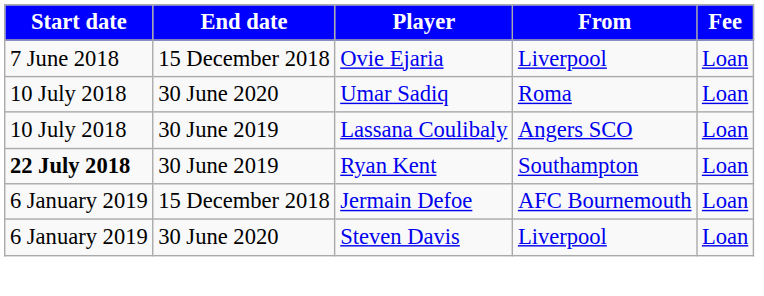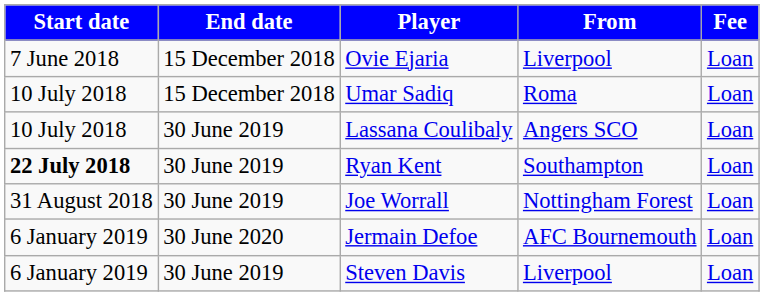 <table class="wikitable sortable">
 <tr>
 <th style="background:#00f; color:white;">Start date</th>
 <th style="background:#00f; color:white;">End date</th>
 <th style="background:#00f; color:white;">Player</th>
 <th style="background:#00f; color:white;">From</th>
 <th style="background:#00f; color:white;">Fee</th>
 </tr>
 <tr>
 <td>7 June 2018</td>
 <td>15 December 2018</td>
 <td style="text-align:left;"> <a href='#'>Ovie Ejaria</a></td>
 <td style="text-align:left;"> <a href='#'>Liverpool</a></td>
 <td><a href='#'>Loan</a></td>
 </tr>
 <tr>
 <td>10 July 2018</td>
-<td>30 June 2020</td>
+<td>15 December 2018</td>
 <td style="text-align:left;"> <a href='#'>Umar Sadiq</a></td>
 <td style="text-align:left;"> <a href='#'>Roma</a></td>
 <td><a href='#'>Loan</a></td>
 </tr>
 <tr>
 <td>10 July 2018</td>
 <td>30 June 2019</td>
 <td style="text-align:left;"> <a href='#'>Lassana Coulibaly</a></td>
 <td style="text-align:left;"> <a href='#'>Angers SCO</a></td>
 <td><a href='#'>Loan</a></td>
 </tr>
 <tr>
 <td><strong>22 July 2018</strong></td>
 <td>30 June 2019</td>
 <td style="text-align:left;"> <a href='#'>Ryan Kent</a></td>
 <td style="text-align:left;"> <a href='#'>Southampton</a></td>
 <td><a href='#'>Loan</a></td>
 </tr>
 <tr>
+<td>31 August 2018</td>
+<td>30 June 2019</td>
+<td style="text-align:left;"> <a href='#'>Joe Worrall</a></td>
+<td style="text-align:left;"> <a href='#'>Nottingham Forest</a></td>
+<td><a href='#'>Loan</a></td>
+</tr>
+<tr>
 <td>6 January 2019</td>
-<td>15 December 2018</td>
+<td>30 June 2020</td>
 <td style="text-align:left;"> <a href='#'>Jermain Defoe</a></td>
 <td style="text-align:left;"> <a href='#'>AFC Bournemouth</a></td>
 <td><a href='#'>Loan</a></td>
 </tr>
 <tr>
 <td>6 January 2019</td>
-<td>30 June 2020</td>
+<td>30 June 2019</td>
 <td style="text-align:left;"> <a href='#'>Steven Davis</a></td>
 <td style="text-align:left;"> <a href='#'>Liverpool</a></td>
 <td><a href='#'>Loan</a></td>
 </tr>
 </table>
